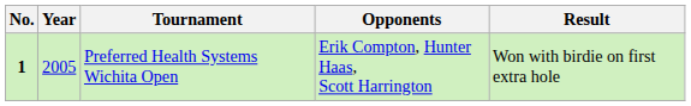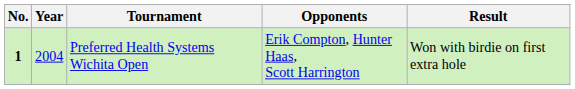 <table class="wikitable" style="font-size:95%;">
 <tr>
 <th>No.</th>
 <th>Year</th>
 <th>Tournament</th>
 <th>Opponents</th>
 <th>Result</th>
 </tr>
 <tr style="background:#D0F0C0;">
 <td align=center><strong>1</strong></td>
-<td><a href='#'>2005</a></td>
+<td><a href='#'>2004</a></td>
 <td><a href='#'>Preferred Health Systems Wichita Open</a></td>
 <td> <a href='#'>Erik Compton</a>,  <a href='#'>Hunter Haas</a>,<br> <a href='#'>Scott Harrington</a></td>
 <td>Won with birdie on first extra hole</td>
 </tr>
 </table>
